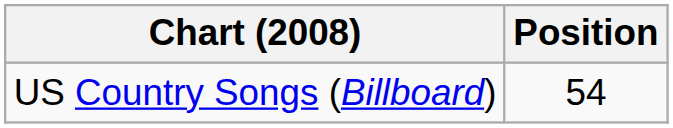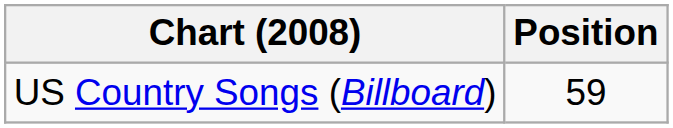 <table class="wikitable sortable">
 <tr>
 <th scope="col">Chart (2008)</th>
 <th scope="col">Position</th>
 </tr>
 <tr>
 <td>US <a href='#'>Country Songs</a> (<em><a href='#'>Billboard</a></em>)</td>
-<td align="center">54</td>
+<td align="center">59</td>
 </tr>
 </table>
